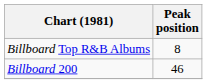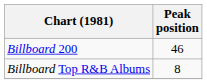 <table class="wikitable">
 <tr>
 <th>Chart (1981)</th>
 <th>Peak<br>position</th>
 </tr>
 <tr>
+<td><a href='#'><em>Billboard</em> 200</a></td>
+<td align=center>46</td>
+</tr>
+<tr>
 <td><em>Billboard</em> <a href='#'>Top R&B Albums</a></td>
 <td align=center>8</td>
 </tr>
 <tr>
-<td><a href='#'><em>Billboard</em> 200</a></td>
-<td align=center>46</td>
-</tr>
-<tr>
 </tr>
 </table>
